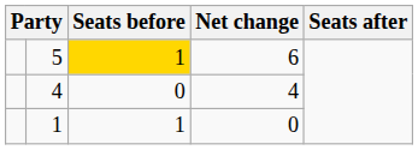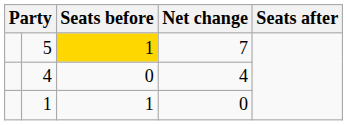 <table class=wikitable style="text-align:right">
 <tr>
 <th colspan="2">Party</th>
 <th>Seats before</th>
 <th>Net change</th>
 <th>Seats after</th>
 </tr>
 <tr>
 <td></td>
 <td>5</td>
 <td style="background: gold;"> 1</td>
-<td>6</td>
+<td>7</td>
 </tr>
 <tr>
 <td></td>
 <td>4</td>
 <td> 0</td>
 <td>4</td>
 </tr>
 <tr>
 <td></td>
 <td>1</td>
 <td> 1</td>
 <td>0</td>
 </tr>
 </table>
